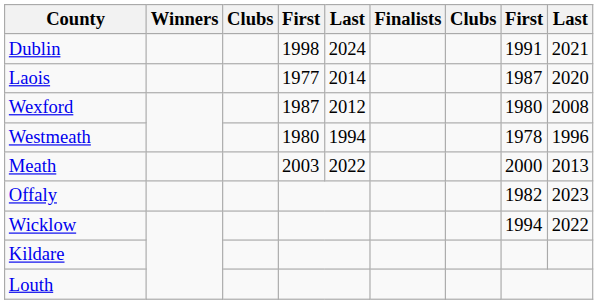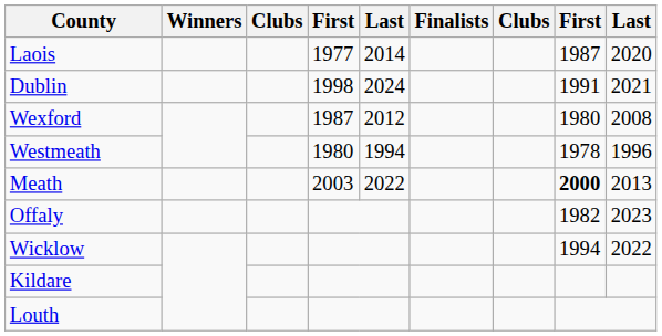 <table class="wikitable">
 <tr>
 <th width="115px">County</th>
 <th>Winners</th>
 <th>Clubs</th>
 <th>First</th>
 <th>Last</th>
 <th>Finalists</th>
 <th>Clubs</th>
 <th>First</th>
 <th>Last</th>
 </tr>
 <tr>
+<td> <a href='#'>Laois</a></td>
+<td rowspan="1"></td>
+<td></td>
+<td>1977</td>
+<td>2014</td>
+<td></td>
+<td></td>
+<td>1987</td>
+<td>2020</td>
+</tr>
+<tr>
 <td> <a href='#'>Dublin</a></td>
 <td rowspan="1"></td>
 <td></td>
 <td>1998</td>
 <td>2024</td>
 <td></td>
 <td></td>
 <td>1991</td>
 <td>2021</td>
-</tr>
-<tr>
-<td> <a href='#'>Laois</a></td>
-<td rowspan="1"></td>
-<td></td>
-<td>1977</td>
-<td>2014</td>
-<td></td>
-<td></td>
-<td>1987</td>
-<td>2020</td>
 </tr>
 <tr>
 <td> <a href='#'>Wexford</a></td>
 <td rowspan="2"></td>
 <td></td>
 <td>1987</td>
 <td>2012</td>
 <td></td>
 <td></td>
 <td>1980</td>
 <td>2008</td>
 </tr>
 <tr>
 <td> <a href='#'>Westmeath</a></td>
 <td></td>
 <td>1980</td>
 <td>1994</td>
 <td></td>
 <td></td>
 <td>1978</td>
 <td>1996</td>
 </tr>
 <tr>
 <td> <a href='#'>Meath</a></td>
 <td></td>
 <td></td>
 <td>2003</td>
 <td>2022</td>
 <td></td>
 <td></td>
-<td>2000</td>
+<td><strong>2000</strong></td>
 <td>2013</td>
 </tr>
 <tr>
 <td> <a href='#'>Offaly</a></td>
 <td></td>
 <td></td>
 <td colspan="2"></td>
 <td></td>
 <td></td>
 <td>1982</td>
 <td>2023</td>
 </tr>
 <tr>
 <td> <a href='#'>Wicklow</a></td>
 <td rowspan = "3"></td>
 <td></td>
 <td colspan="2"></td>
 <td></td>
 <td></td>
 <td>1994</td>
 <td>2022</td>
 </tr>
 <tr>
 <td> <a href='#'>Kildare</a></td>
 <td></td>
 <td colspan="2"></td>
 <td></td>
 <td></td>
 <td></td>
 <td></td>
 </tr>
 <tr>
 <td> <a href='#'>Louth</a></td>
 <td></td>
 <td colspan="2"></td>
 <td></td>
 <td></td>
 <td colspan = "2"></td>
 </tr>
 </table>
